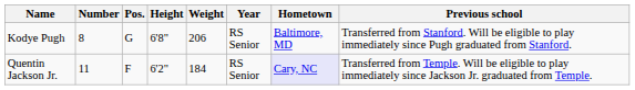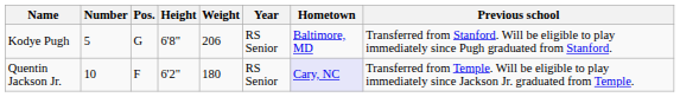 <table class="wikitable sortable" border="1">
 <tr>
 <th>Name</th>
 <th>Number</th>
 <th>Pos.</th>
 <th>Height</th>
 <th>Weight</th>
 <th>Year</th>
 <th>Hometown</th>
 <th class="unsortable">Previous school</th>
 </tr>
 <tr>
 <td>Kodye Pugh</td>
-<td>8</td>
+<td>5</td>
 <td>G</td>
 <td>6'8"</td>
 <td>206</td>
 <td>RS Senior</td>
 <td><a href='#'>Baltimore, MD</a></td>
 <td>Transferred from <a href='#'>Stanford</a>. Will be eligible to play immediately since Pugh graduated from <a href='#'>Stanford</a>.</td>
 </tr>
 <tr>
 <td>Quentin Jackson Jr.</td>
-<td>11</td>
+<td>10</td>
 <td>F</td>
 <td>6'2"</td>
-<td>184</td>
+<td>180</td>
 <td>RS Senior</td>
 <td style="background: lavender;"><a href='#'>Cary, NC</a></td>
 <td>Transferred from <a href='#'>Temple</a>. Will be eligible to play immediately since Jackson Jr. graduated from <a href='#'>Temple</a>.</td>
 </tr>
 </table>
